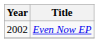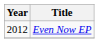 <table class="wikitable">
 <tr>
 <th>Year</th>
 <th>Title</th>
 </tr>
 <tr>
-<td>2002</td>
+<td>2012</td>
 <td><em><a href='#'>Even Now EP</a></em></td>
 </tr>
 <tr>
 </tr>
 </table>
